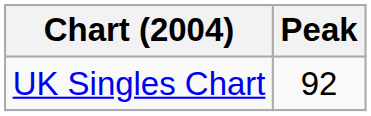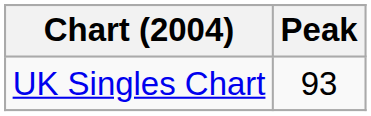 <table class="wikitable">
 <tr>
 <th align="left">Chart (2004)</th>
 <th align="left">Peak</th>
 </tr>
 <tr>
 <td align="left"><a href='#'>UK Singles Chart</a></td>
-<td align="center">92</td>
+<td align="center">93</td>
 </tr>
 </table>
